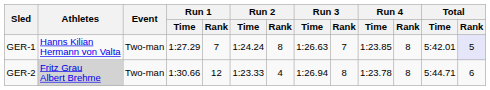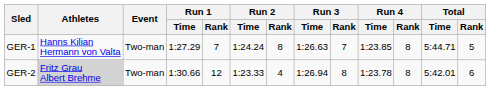 <table class="wikitable" border="1" style="font-size:90%">
 <tr>
 <th rowspan="2">Sled</th>
 <th rowspan="2">Athletes</th>
 <th rowspan="2">Event</th>
 <th colspan="2">Run 1</th>
 <th colspan="2">Run 2</th>
 <th colspan="2">Run 3</th>
 <th colspan="2">Run 4</th>
 <th colspan="2">Total</th>
 </tr>
 <tr>
 <th>Time</th>
 <th>Rank</th>
 <th>Time</th>
 <th>Rank</th>
 <th>Time</th>
 <th>Rank</th>
 <th>Time</th>
 <th>Rank</th>
 <th>Time</th>
 <th>Rank</th>
 </tr>
 <tr>
 <td align="center">GER-1</td>
 <td><a href='#'>Hanns Kilian</a><br><a href='#'>Hermann von Valta</a></td>
 <td>Two-man</td>
 <td align="center">1:27.29</td>
 <td align="center">7</td>
 <td align="center">1:24.24</td>
 <td align="center">8</td>
 <td align="center">1:26.63</td>
 <td align="center">7</td>
 <td align="center">1:23.85</td>
 <td align="center">8</td>
-<td align="center">5:42.01</td>
-<td align="center" style="background: lavender;">5</td>
+<td align="center">5:44.71</td>
+<td align="center">5</td>
 </tr>
 <tr>
 <td align="center">GER-2</td>
 <td style="background: lightgrey;"><a href='#'>Fritz Grau</a><br><a href='#'>Albert Brehme</a></td>
 <td>Two-man</td>
 <td align="center">1:30.66</td>
 <td align="center">12</td>
 <td align="center">1:23.33</td>
 <td align="center">4</td>
 <td align="center">1:26.94</td>
 <td align="center">8</td>
 <td align="center">1:23.78</td>
 <td align="center">8</td>
-<td align="center">5:44.71</td>
+<td align="center">5:42.01</td>
 <td align="center">6</td>
 </tr>
 </table>
